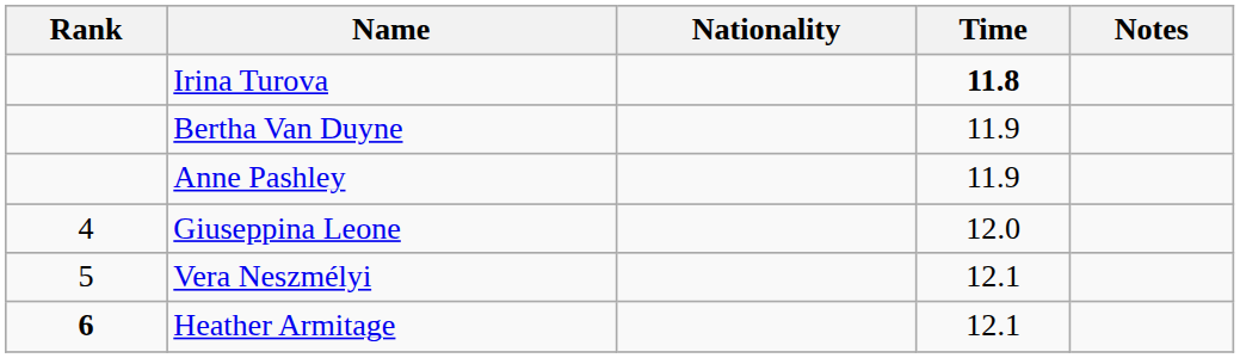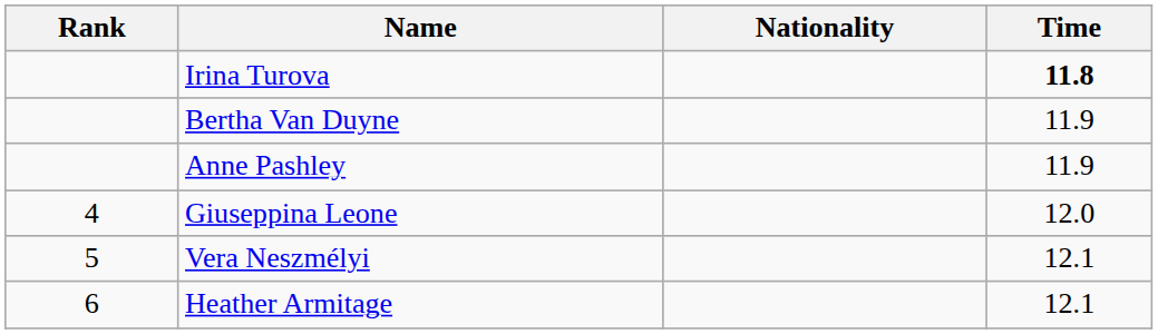 <table class="wikitable sortable" style="text-align:center;width: 50%">
 <tr>
 <th>Rank</th>
 <th>Name</th>
 <th>Nationality</th>
 <th>Time</th>
-<th>Notes</th>
 </tr>
 <tr>
 <td></td>
 <td align=left><a href='#'>Irina Turova</a></td>
 <td align=left></td>
 <td><strong>11.8</strong></td>
-<td></td>
 </tr>
 <tr>
 <td></td>
 <td align=left><a href='#'>Bertha Van Duyne</a></td>
 <td align=left></td>
 <td>11.9</td>
-<td></td>
 </tr>
 <tr>
 <td></td>
 <td align=left><a href='#'>Anne Pashley</a></td>
 <td align=left></td>
 <td>11.9</td>
-<td></td>
 </tr>
 <tr>
 <td>4</td>
 <td align=left><a href='#'>Giuseppina Leone</a></td>
 <td align=left></td>
 <td>12.0</td>
-<td></td>
 </tr>
 <tr>
 <td>5</td>
 <td align=left><a href='#'>Vera Neszmélyi</a></td>
 <td align=left></td>
 <td>12.1</td>
-<td></td>
 </tr>
 <tr>
-<td><strong>6</strong></td>
+<td>6</td>
 <td align=left><a href='#'>Heather Armitage</a></td>
 <td align=left></td>
 <td>12.1</td>
-<td></td>
 </tr>
 </table>
